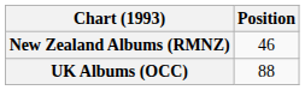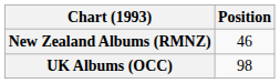 <table class="wikitable plainrowheaders" style="text-align:center">
 <tr>
 <th scope="col">Chart (1993)</th>
 <th scope="col">Position</th>
 </tr>
 <tr>
 <th scope="row">New Zealand Albums (RMNZ)</th>
 <td>46</td>
 </tr>
 <tr>
 <th scope="row">UK Albums (OCC)</th>
-<td>88</td>
+<td>98</td>
 </tr>
 </table>
